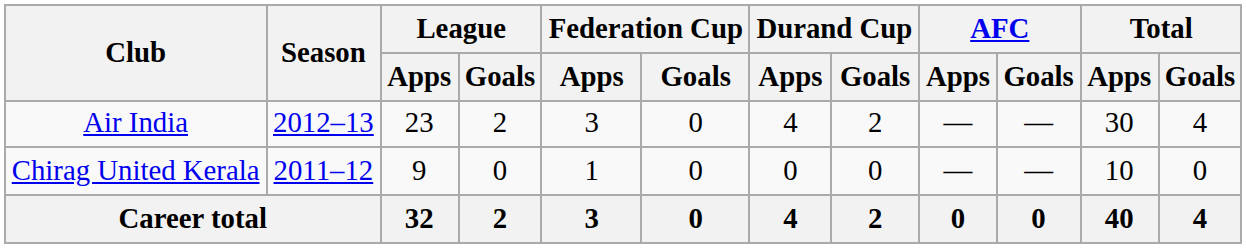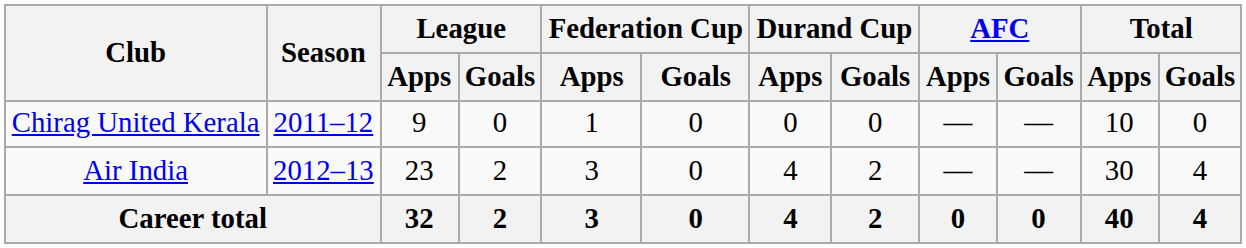 <table class="wikitable" style="font-size:90%; text-align:center;">
 <tr>
 <th rowspan="2">Club</th>
 <th rowspan="2">Season</th>
 <th colspan="2">League</th>
 <th colspan="2">Federation Cup</th>
 <th colspan="2">Durand Cup</th>
 <th colspan="2"><a href='#'>AFC</a></th>
 <th colspan="2">Total</th>
 </tr>
 <tr>
 <th>Apps</th>
 <th>Goals</th>
 <th>Apps</th>
 <th>Goals</th>
 <th>Apps</th>
 <th>Goals</th>
 <th>Apps</th>
 <th>Goals</th>
 <th>Apps</th>
 <th>Goals</th>
 </tr>
 <tr>
+<td rowspan="1"><a href='#'>Chirag United Kerala</a></td>
+<td><a href='#'>2011–12</a></td>
+<td>9</td>
+<td>0</td>
+<td>1</td>
+<td>0</td>
+<td>0</td>
+<td>0</td>
+<td>—</td>
+<td>—</td>
+<td>10</td>
+<td>0</td>
+</tr>
+<tr>
 <td rowspan="1"><a href='#'>Air India</a></td>
 <td><a href='#'>2012–13</a></td>
 <td>23</td>
 <td>2</td>
 <td>3</td>
 <td>0</td>
 <td>4</td>
 <td>2</td>
 <td>—</td>
 <td>—</td>
 <td>30</td>
 <td>4</td>
-</tr>
-<tr>
-<td rowspan="1"><a href='#'>Chirag United Kerala</a></td>
-<td><a href='#'>2011–12</a></td>
-<td>9</td>
-<td>0</td>
-<td>1</td>
-<td>0</td>
-<td>0</td>
-<td>0</td>
-<td>—</td>
-<td>—</td>
-<td>10</td>
-<td>0</td>
 </tr>
 <tr>
 <th colspan="2">Career total</th>
 <th>32</th>
 <th>2</th>
 <th>3</th>
 <th>0</th>
 <th>4</th>
 <th>2</th>
 <th>0</th>
 <th>0</th>
 <th>40</th>
 <th>4</th>
 </tr>
 </table>
